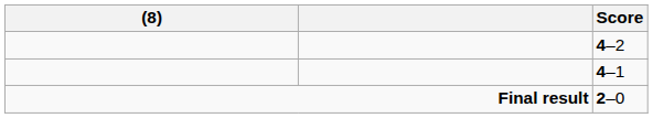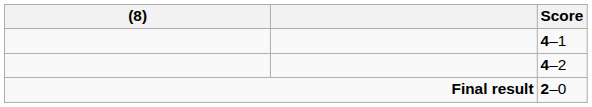 <table class="wikitable">
 <tr>
 <th width=270> (8)</th>
 <th width=270></th>
 <th>Score</th>
 </tr>
 <tr>
 <td></td>
 <td></td>
-<td><strong>4</strong>–2</td>
+<td><strong>4</strong>–1</td>
 </tr>
 <tr>
 <td></td>
 <td></td>
-<td><strong>4</strong>–1</td>
+<td><strong>4</strong>–2</td>
 </tr>
 <tr>
 <td colspan="2" align="right"><strong>Final result</strong></td>
 <td><strong>2</strong>–0</td>
 </tr>
 </table>
